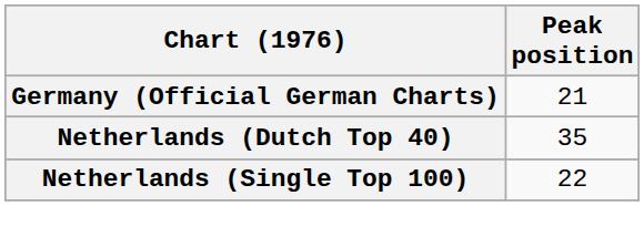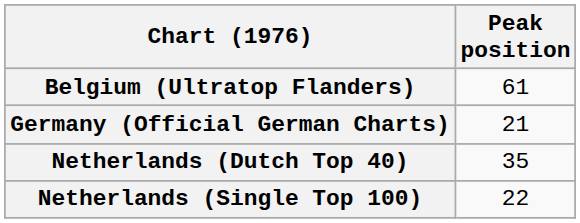 <table class="wikitable sortable plainrowheaders" style="text-align:center">
 <tr>
 <th scope="col">Chart (1976)</th>
 <th scope="col">Peak<br>position</th>
+</tr>
+<tr>
+<th scope="row">Belgium (Ultratop Flanders)</th>
+<td style="text-align:center;">61</td>
 </tr>
 <tr>
 <th scope="row">Germany (Official German Charts)</th>
 <td style="text-align:center;">21</td>
 </tr>
 <tr>
 <th scope="row">Netherlands (Dutch Top 40)</th>
 <td style="text-align:center;">35</td>
 </tr>
 <tr>
 <th scope="row">Netherlands (Single Top 100)</th>
 <td style="text-align:center;">22</td>
 </tr>
 </table>
